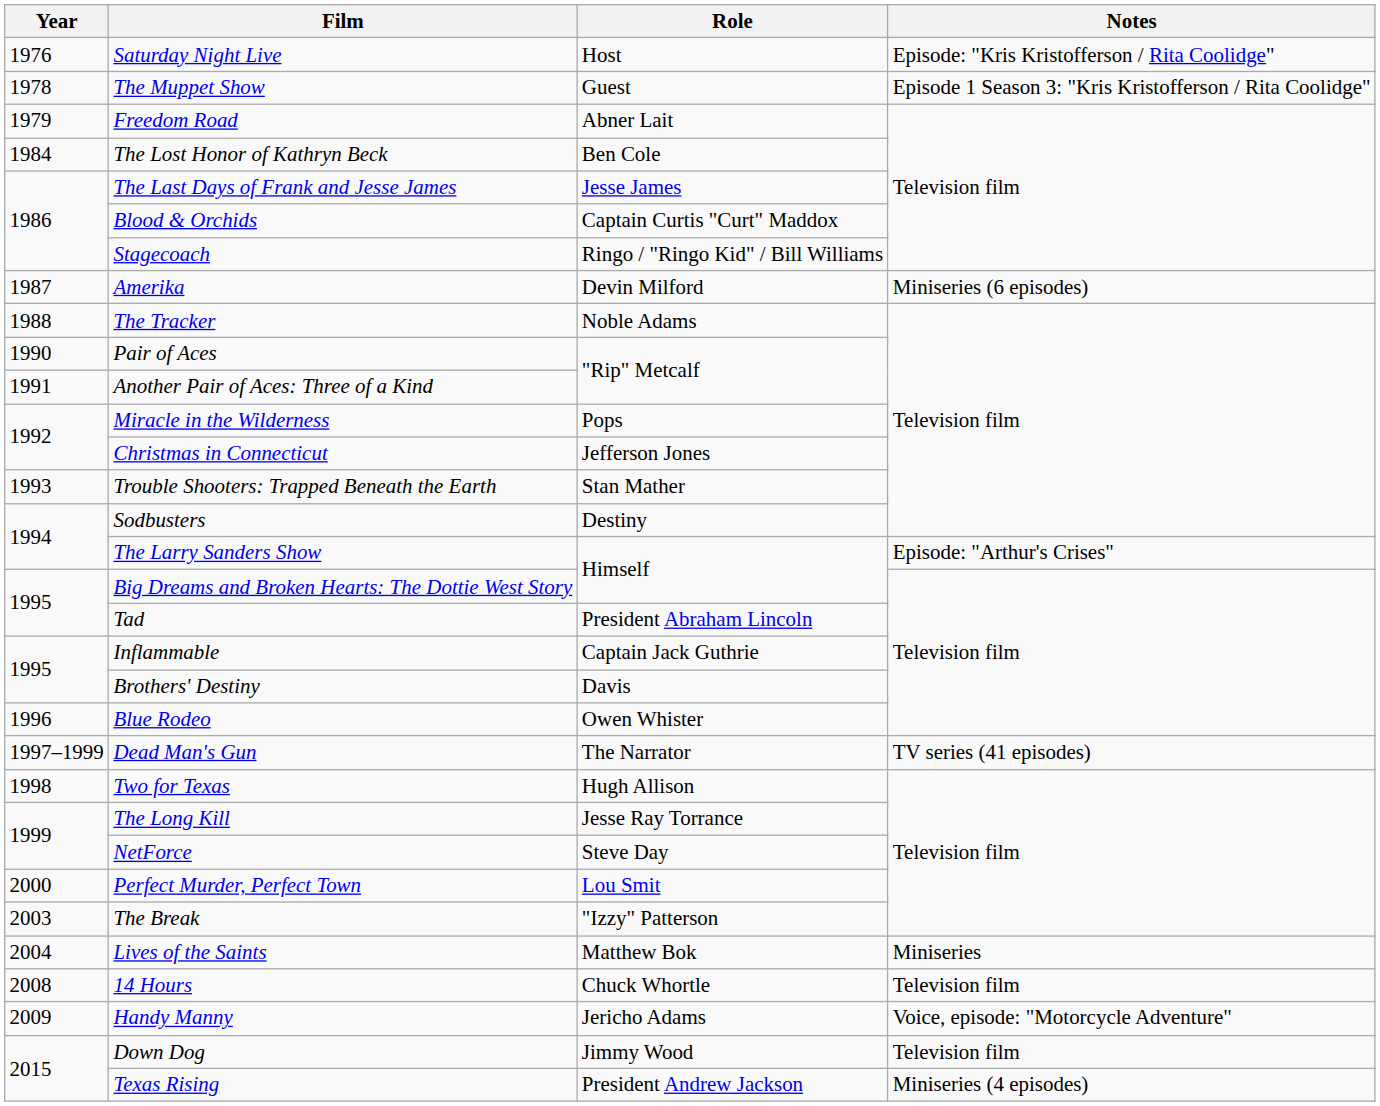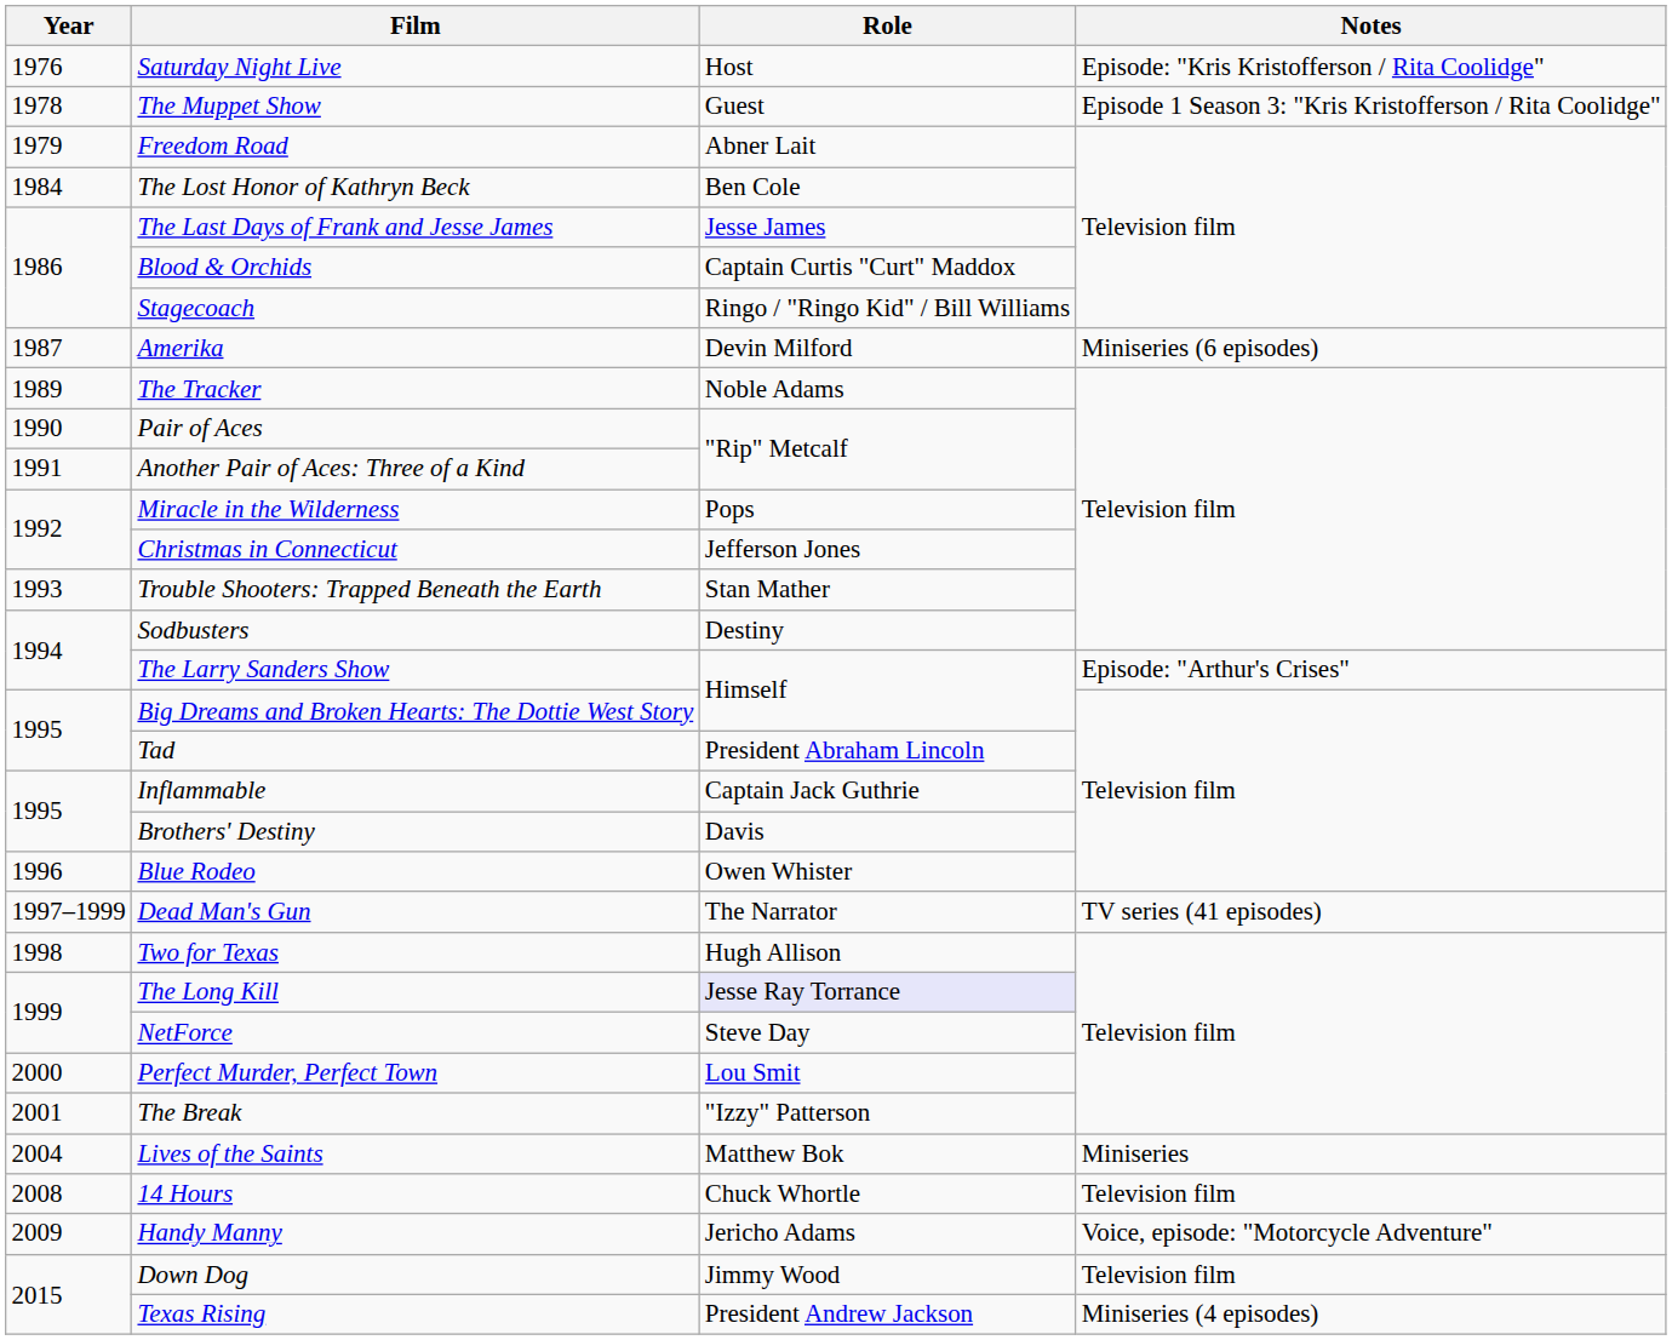 <table class="wikitable sortable">
 <tr>
 <th>Year</th>
 <th>Film</th>
 <th>Role</th>
 <th class="unsortable">Notes</th>
 </tr>
 <tr>
 <td>1976</td>
 <td><em><a href='#'>Saturday Night Live</a></em></td>
 <td>Host</td>
 <td>Episode: "Kris Kristofferson / <a href='#'>Rita Coolidge</a>"</td>
 </tr>
 <tr>
 <td>1978</td>
 <td><em><a href='#'>The Muppet Show</a></em></td>
 <td>Guest</td>
 <td>Episode 1 Season 3: "Kris Kristofferson / Rita Coolidge"</td>
 </tr>
 <tr>
 <td>1979</td>
 <td><em><a href='#'>Freedom Road</a></em></td>
 <td>Abner Lait</td>
 <td rowspan="5">Television film</td>
 </tr>
 <tr>
 <td>1984</td>
 <td><em>The Lost Honor of Kathryn Beck</em></td>
 <td>Ben Cole</td>
 </tr>
 <tr>
 <td rowspan="3">1986</td>
 <td><em><a href='#'>The Last Days of Frank and Jesse James</a></em></td>
 <td><a href='#'>Jesse James</a></td>
 </tr>
 <tr>
 <td><em><a href='#'>Blood & Orchids</a></em></td>
 <td>Captain Curtis "Curt" Maddox</td>
 </tr>
 <tr>
 <td><em><a href='#'>Stagecoach</a></em></td>
 <td>Ringo / "Ringo Kid" / Bill Williams</td>
 </tr>
 <tr>
 <td>1987</td>
 <td><em><a href='#'>Amerika</a></em></td>
 <td>Devin Milford</td>
 <td>Miniseries (6 episodes)</td>
 </tr>
 <tr>
-<td>1988</td>
+<td>1989</td>
 <td><em><a href='#'>The Tracker</a></em></td>
 <td>Noble Adams</td>
 <td rowspan="7">Television film</td>
 </tr>
 <tr>
 <td>1990</td>
 <td><em>Pair of Aces</em></td>
 <td rowspan="2">"Rip" Metcalf</td>
 </tr>
 <tr>
 <td>1991</td>
 <td><em>Another Pair of Aces: Three of a Kind</em></td>
 </tr>
 <tr>
 <td rowspan="2">1992</td>
 <td><em><a href='#'>Miracle in the Wilderness</a></em></td>
 <td>Pops</td>
 </tr>
 <tr>
 <td><em><a href='#'>Christmas in Connecticut</a></em></td>
 <td>Jefferson Jones</td>
 </tr>
 <tr>
 <td>1993</td>
 <td><em>Trouble Shooters: Trapped Beneath the Earth</em></td>
 <td>Stan Mather</td>
 </tr>
 <tr>
 <td rowspan="2">1994</td>
 <td><em>Sodbusters</em></td>
 <td>Destiny</td>
 </tr>
 <tr>
 <td><em><a href='#'>The Larry Sanders Show</a></em></td>
 <td rowspan="2">Himself</td>
 <td>Episode: "Arthur's Crises"</td>
 </tr>
 <tr>
 <td rowspan="2">1995</td>
 <td><em><a href='#'>Big Dreams and Broken Hearts: The Dottie West Story</a></em></td>
 <td rowspan="5">Television film</td>
 </tr>
 <tr>
 <td><em>Tad</em></td>
 <td>President <a href='#'>Abraham Lincoln</a></td>
 </tr>
 <tr>
 <td rowspan="2">1995</td>
 <td><em>Inflammable</em></td>
 <td>Captain Jack Guthrie</td>
 </tr>
 <tr>
 <td><em>Brothers' Destiny</em></td>
 <td>Davis</td>
 </tr>
 <tr>
 <td>1996</td>
 <td><em><a href='#'>Blue Rodeo</a></em></td>
 <td>Owen Whister</td>
 </tr>
 <tr>
 <td>1997–1999</td>
 <td><em><a href='#'>Dead Man's Gun</a></em></td>
 <td>The Narrator</td>
 <td>TV series (41 episodes)</td>
 </tr>
 <tr>
 <td>1998</td>
 <td><em><a href='#'>Two for Texas</a></em></td>
 <td>Hugh Allison</td>
 <td rowspan="5">Television film</td>
 </tr>
 <tr>
 <td rowspan="2">1999</td>
 <td><em><a href='#'>The Long Kill</a></em></td>
-<td>Jesse Ray Torrance</td>
+<td style="background: lavender;">Jesse Ray Torrance</td>
 </tr>
 <tr>
 <td><em><a href='#'>NetForce</a></em></td>
 <td>Steve Day</td>
 </tr>
 <tr>
 <td>2000</td>
 <td><em><a href='#'>Perfect Murder, Perfect Town</a></em></td>
 <td><a href='#'>Lou Smit</a></td>
 </tr>
 <tr>
-<td>2003</td>
+<td>2001</td>
 <td><em>The Break</em></td>
 <td>"Izzy" Patterson</td>
 </tr>
 <tr>
 <td>2004</td>
 <td><em><a href='#'>Lives of the Saints</a></em></td>
 <td>Matthew Bok</td>
 <td>Miniseries</td>
 </tr>
 <tr>
 <td>2008</td>
 <td><em><a href='#'>14 Hours</a></em></td>
 <td>Chuck Whortle</td>
 <td>Television film</td>
 </tr>
 <tr>
 <td>2009</td>
 <td><em><a href='#'>Handy Manny</a></em></td>
 <td>Jericho Adams</td>
 <td>Voice, episode: "Motorcycle Adventure"</td>
 </tr>
 <tr>
 <td rowspan="2">2015</td>
 <td><em>Down Dog</em></td>
 <td>Jimmy Wood</td>
 <td>Television film</td>
 </tr>
 <tr>
 <td><em><a href='#'>Texas Rising</a></em></td>
 <td>President <a href='#'>Andrew Jackson</a></td>
 <td>Miniseries (4 episodes)</td>
 </tr>
 </table>
